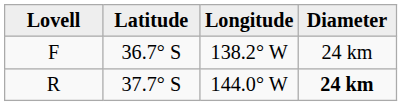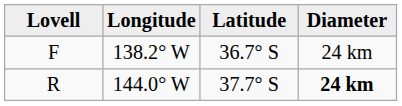 <table class="wikitable">
 <tr>
 <th width="25%" style="background:#eeeeee;">Lovell</th>
+<th width="25%" style="background:#eeeeee;">Longitude</th>
 <th width="25%" style="background:#eeeeee;">Latitude</th>
-<th width="25%" style="background:#eeeeee;">Longitude</th>
 <th width="25%" style="background:#eeeeee;">Diameter</th>
 </tr>
 <tr>
 <td align="center">F</td>
+<td align="center">138.2° W</td>
 <td align="center">36.7° S</td>
-<td align="center">138.2° W</td>
 <td align="center">24 km</td>
 </tr>
 <tr>
 <td align="center">R</td>
+<td align="center">144.0° W</td>
 <td align="center">37.7° S</td>
-<td align="center">144.0° W</td>
 <td align="center"><strong>24 km</strong></td>
 </tr>
 </table>
